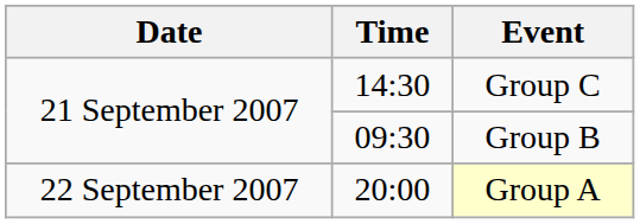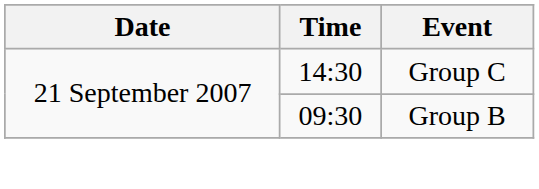 <table class = "wikitable" style="text-align:center;">
 <tr>
 <th width=150>Date</th>
 <th width=50>Time</th>
 <th width=80>Event</th>
 </tr>
 <tr>
 <td rowspan=2>21 September 2007</td>
 <td>14:30</td>
 <td>Group C</td>
 </tr>
 <tr>
 <td>09:30</td>
 <td>Group B</td>
 </tr>
-<tr>
-<td>22 September 2007</td>
-<td>20:00</td>
-<td bgcolor=ffffcc>Group A</td>
-</tr>
 </table>
